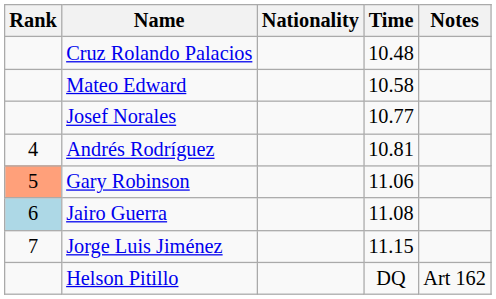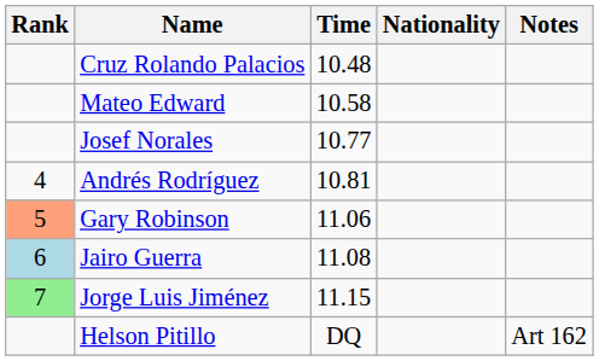 <table class="wikitable sortable" style="text-align:center">
 <tr>
 <th>Rank</th>
 <th>Name</th>
+<th>Time</th>
 <th>Nationality</th>
-<th>Time</th>
 <th>Notes</th>
 </tr>
 <tr>
 <td></td>
 <td align=left><a href='#'>Cruz Rolando Palacios</a></td>
+<td>10.48</td>
 <td align=left></td>
-<td>10.48</td>
 <td></td>
 </tr>
 <tr>
 <td></td>
 <td align=left><a href='#'>Mateo Edward</a></td>
+<td>10.58</td>
 <td align=left></td>
-<td>10.58</td>
 <td></td>
 </tr>
 <tr>
 <td></td>
 <td align=left><a href='#'>Josef Norales</a></td>
+<td>10.77</td>
 <td align=left></td>
-<td>10.77</td>
 <td></td>
 </tr>
 <tr>
 <td>4</td>
 <td align=left><a href='#'>Andrés Rodríguez</a></td>
+<td>10.81</td>
 <td align=left></td>
-<td>10.81</td>
 <td></td>
 </tr>
 <tr>
 <td style="background: lightsalmon;">5</td>
 <td align=left><a href='#'>Gary Robinson</a></td>
+<td>11.06</td>
 <td align=left></td>
-<td>11.06</td>
 <td></td>
 </tr>
 <tr>
 <td style="background: lightblue;">6</td>
 <td align=left><a href='#'>Jairo Guerra</a></td>
+<td>11.08</td>
 <td align=left></td>
-<td>11.08</td>
 <td></td>
 </tr>
 <tr>
-<td>7</td>
+<td style="background: lightgreen;">7</td>
 <td align=left><a href='#'>Jorge Luis Jiménez</a></td>
+<td>11.15</td>
 <td align=left></td>
-<td>11.15</td>
 <td></td>
 </tr>
 <tr>
 <td></td>
 <td align=left><a href='#'>Helson Pitillo</a></td>
+<td>DQ</td>
 <td align=left></td>
-<td>DQ</td>
 <td>Art 162</td>
 </tr>
 </table>
